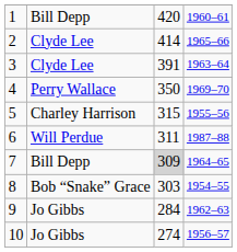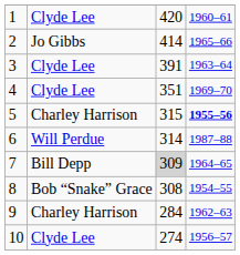 <table class="wikitable">
 <tr>
 </tr>
 <tr>
 <td>1</td>
-<td>Bill Depp</td>
+<td><a href='#'>Clyde Lee</a></td>
 <td>420</td>
 <td style="font-size:80%;"><a href='#'>1960–61</a></td>
 </tr>
 <tr>
 <td>2</td>
-<td><a href='#'>Clyde Lee</a></td>
+<td>Jo Gibbs</td>
 <td>414</td>
 <td style="font-size:80%;"><a href='#'>1965–66</a></td>
 </tr>
 <tr>
 <td>3</td>
 <td><a href='#'>Clyde Lee</a></td>
 <td>391</td>
 <td style="font-size:80%;"><a href='#'>1963–64</a></td>
 </tr>
 <tr>
 <td>4</td>
-<td><a href='#'>Perry Wallace</a></td>
-<td>350</td>
+<td><a href='#'>Clyde Lee</a></td>
+<td>351</td>
 <td style="font-size:80%;"><a href='#'>1969–70</a></td>
 </tr>
 <tr>
 <td>5</td>
 <td>Charley Harrison</td>
 <td>315</td>
-<td style="font-size:80%;"><a href='#'>1955–56</a></td>
+<td style="font-size:80%;"><strong><a href='#'>1955–56</a></strong></td>
 </tr>
 <tr>
 <td>6</td>
 <td><a href='#'>Will Perdue</a></td>
-<td>311</td>
+<td>314</td>
 <td style="font-size:80%;"><a href='#'>1987–88</a></td>
 </tr>
 <tr>
 <td>7</td>
 <td>Bill Depp</td>
 <td style="background: lightgrey;">309</td>
 <td style="font-size:80%;"><a href='#'>1964–65</a></td>
 </tr>
 <tr>
 <td>8</td>
 <td>Bob “Snake” Grace</td>
-<td>303</td>
+<td>308</td>
 <td style="font-size:80%;"><a href='#'>1954–55</a></td>
 </tr>
 <tr>
 <td>9</td>
-<td>Jo Gibbs</td>
+<td>Charley Harrison</td>
 <td>284</td>
 <td style="font-size:80%;"><a href='#'>1962–63</a></td>
 </tr>
 <tr>
 <td>10</td>
-<td>Jo Gibbs</td>
+<td><a href='#'>Clyde Lee</a></td>
 <td>274</td>
 <td style="font-size:80%;"><a href='#'>1956–57</a></td>
 </tr>
 </table>
